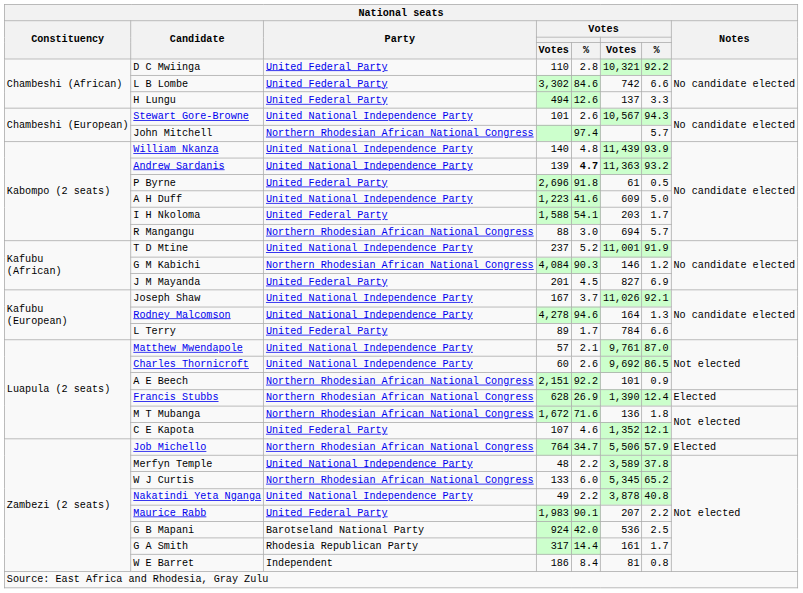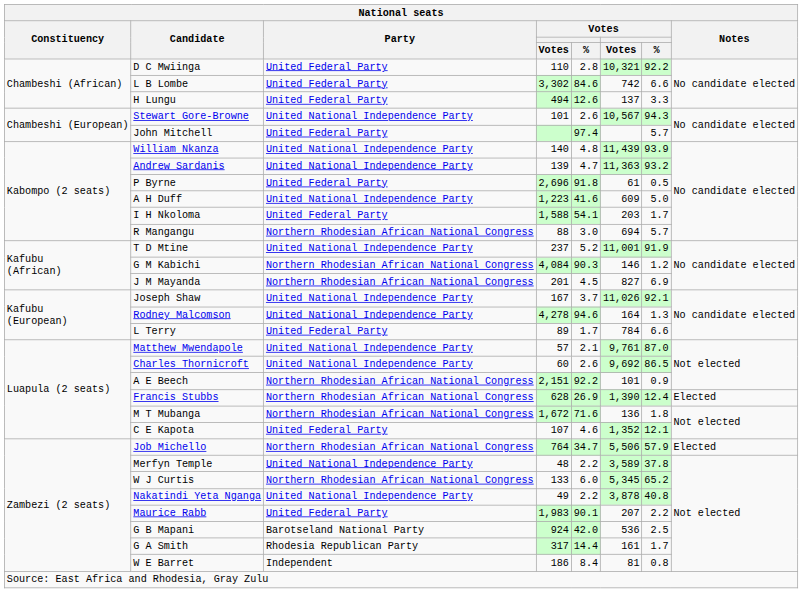 <table class=wikitable style=text-align:right>
 <tr>
 <th colspan=12>National seats</th>
 </tr>
 <tr>
 <th rowspan=3>Constituency</th>
 <th rowspan=3>Candidate</th>
 <th rowspan=3>Party</th>
 <th colspan=4>Votes</th>
 <th rowspan=3>Notes</th>
 </tr>
 <tr>
 <th colspan=2></th>
 <th colspan=2></th>
 </tr>
 <tr>
 <th>Votes</th>
 <th>%</th>
 <th>Votes</th>
 <th>%</th>
 </tr>
 <tr>
 <td rowspan=3 align=left>Chambeshi (African)</td>
 <td align=left>D C Mwiinga</td>
 <td align=left><a href='#'>United Federal Party</a></td>
 <td>110</td>
 <td>2.8</td>
 <td bgcolor=ccffcc>10,321</td>
 <td bgcolor=ccffcc>92.2</td>
 <td rowspan=3>No candidate elected</td>
 </tr>
 <tr>
 <td align=left>L B Lombe</td>
 <td align=left><a href='#'>United Federal Party</a></td>
 <td bgcolor=ccffcc>3,302</td>
 <td bgcolor=ccffcc>84.6</td>
 <td>742</td>
 <td>6.6</td>
 </tr>
 <tr>
 <td align=left>H Lungu</td>
 <td align=left><a href='#'>United Federal Party</a></td>
 <td bgcolor=ccffcc>494</td>
 <td bgcolor=ccffcc>12.6</td>
 <td>137</td>
 <td>3.3</td>
 </tr>
 <tr>
 <td rowspan=2 align=left>Chambeshi (European)</td>
 <td align=left><a href='#'>Stewart Gore-Browne</a></td>
 <td align=left><a href='#'>United National Independence Party</a></td>
 <td>101</td>
 <td>2.6</td>
 <td bgcolor=ccffcc>10,567</td>
 <td bgcolor=ccffcc>94.3</td>
 <td rowspan=2>No candidate elected</td>
 </tr>
 <tr>
 <td align=left>John Mitchell</td>
-<td align=left><a href='#'>Northern Rhodesian African National Congress</a></td>
+<td align=left><a href='#'>United Federal Party</a></td>
 <td bgcolor=ccffcc></td>
 <td bgcolor=ccffcc>97.4</td>
 <td></td>
 <td>5.7</td>
 </tr>
 <tr>
 <td align=left rowspan=6>Kabompo (2 seats)</td>
 <td align=left><a href='#'>William Nkanza</a></td>
 <td align=left><a href='#'>United National Independence Party</a></td>
 <td>140</td>
 <td>4.8</td>
 <td bgcolor=ccffcc>11,439</td>
 <td bgcolor=ccffcc>93.9</td>
 <td rowspan=6>No candidate elected</td>
 </tr>
 <tr>
 <td align=left><a href='#'>Andrew Sardanis</a></td>
 <td align="left"><a href='#'>United National Independence Party</a></td>
 <td>139</td>
-<td><strong>4.7</strong></td>
+<td>4.7</td>
 <td bgcolor=ccffcc>11,363</td>
 <td bgcolor=ccffcc>93.2</td>
 </tr>
 <tr>
 <td align=left>P Byrne</td>
 <td align=left><a href='#'>United Federal Party</a></td>
 <td bgcolor=ccffcc>2,696</td>
 <td bgcolor=ccffcc>91.8</td>
 <td>61</td>
 <td>0.5</td>
 </tr>
 <tr>
 <td align=left>A H Duff</td>
 <td align=left><a href='#'>United National Independence Party</a></td>
 <td bgcolor=ccffcc>1,223</td>
 <td bgcolor=ccffcc>41.6</td>
 <td>609</td>
 <td>5.0</td>
 </tr>
 <tr>
 <td align=left>I H Nkoloma</td>
 <td align=left><a href='#'>United Federal Party</a></td>
 <td bgcolor=ccffcc>1,588</td>
 <td bgcolor=ccffcc>54.1</td>
 <td>203</td>
 <td>1.7</td>
 </tr>
 <tr>
 <td align=left>R Mangangu</td>
 <td align=left><a href='#'>Northern Rhodesian African National Congress</a></td>
 <td>88</td>
 <td>3.0</td>
 <td>694</td>
 <td>5.7</td>
 </tr>
 <tr>
 <td align=left rowspan=3>Kafubu<br>(African)</td>
 <td align=left>T D Mtine</td>
 <td align=left><a href='#'>United National Independence Party</a></td>
 <td>237</td>
 <td>5.2</td>
 <td bgcolor=ccffcc>11,001</td>
 <td bgcolor=ccffcc>91.9</td>
 <td rowspan=3>No candidate elected</td>
 </tr>
 <tr>
 <td align=left>G M Kabichi</td>
 <td align=left><a href='#'>Northern Rhodesian African National Congress</a></td>
 <td bgcolor=ccffcc>4,084</td>
 <td bgcolor=ccffcc>90.3</td>
 <td>146</td>
 <td>1.2</td>
 </tr>
 <tr>
 <td align=left>J M  Mayanda</td>
-<td align=left><a href='#'>United Federal Party</a></td>
+<td align=left><a href='#'>Northern Rhodesian African National Congress</a></td>
 <td>201</td>
 <td>4.5</td>
 <td>827</td>
 <td>6.9</td>
 </tr>
 <tr>
 <td align=left rowspan=3>Kafubu<br>(European)</td>
 <td align=left>Joseph Shaw</td>
 <td align=left><a href='#'>United National Independence Party</a></td>
 <td>167</td>
 <td>3.7</td>
 <td bgcolor=ccffcc>11,026</td>
 <td bgcolor=ccffcc>92.1</td>
 <td rowspan=3>No candidate elected</td>
 </tr>
 <tr>
 <td align=left><a href='#'>Rodney Malcomson</a></td>
 <td align=left><a href='#'>United National Independence Party</a></td>
 <td bgcolor=ccffcc>4,278</td>
 <td bgcolor=ccffcc>94.6</td>
 <td>164</td>
 <td>1.3</td>
 </tr>
 <tr>
 <td align=left>L Terry</td>
 <td align=left><a href='#'>United Federal Party</a></td>
 <td>89</td>
 <td>1.7</td>
 <td>784</td>
 <td>6.6</td>
 </tr>
 <tr>
 <td rowspan=6 align=left>Luapula (2 seats)</td>
 <td align=left><a href='#'>Matthew Mwendapole</a></td>
 <td align=left><a href='#'>United National Independence Party</a></td>
 <td>57</td>
 <td>2.1</td>
 <td bgcolor=ccffcc>9,761</td>
 <td bgcolor=ccffcc>87.0</td>
 <td rowspan=3 align=left>Not elected</td>
 </tr>
 <tr>
 <td align=left><a href='#'>Charles Thornicroft</a></td>
 <td align=left><a href='#'>United National Independence Party</a></td>
 <td>60</td>
 <td>2.6</td>
 <td bgcolor=ccffcc>9,692</td>
 <td bgcolor=ccffcc>86.5</td>
 </tr>
 <tr>
 <td align=left>A E Beech</td>
 <td align=left><a href='#'>Northern Rhodesian African National Congress</a></td>
 <td bgcolor=ccffcc>2,151</td>
 <td bgcolor=ccffcc>92.2</td>
 <td>101</td>
 <td>0.9</td>
 </tr>
 <tr>
 <td align=left><a href='#'>Francis Stubbs</a></td>
 <td align=left><a href='#'>Northern Rhodesian African National Congress</a></td>
 <td bgcolor=ccffcc>628</td>
 <td bgcolor=ccffcc>26.9</td>
 <td bgcolor=ccffcc>1,390</td>
 <td bgcolor=ccffcc>12.4</td>
 <td align=left>Elected</td>
 </tr>
 <tr>
 <td align=left>M T Mubanga</td>
 <td align=left><a href='#'>Northern Rhodesian African National Congress</a></td>
 <td bgcolor=ccffcc>1,672</td>
 <td bgcolor=ccffcc>71.6</td>
 <td>136</td>
 <td>1.8</td>
 <td rowspan=2 align=left>Not elected</td>
 </tr>
 <tr>
 <td align=left>C E Kapota</td>
 <td align=left><a href='#'>United Federal Party</a></td>
 <td>107</td>
 <td>4.6</td>
 <td bgcolor=ccffcc>1,352</td>
 <td bgcolor=ccffcc>12.1</td>
 </tr>
 <tr>
 <td align=left rowspan=8>Zambezi (2 seats)</td>
 <td align=left><a href='#'>Job Michello</a></td>
 <td><a href='#'>Northern Rhodesian African National Congress</a></td>
 <td bgcolor=ccffcc>764</td>
 <td bgcolor=ccffcc>34.7</td>
 <td bgcolor=ccffcc>5,506</td>
 <td bgcolor=ccffcc>57.9</td>
 <td align=left>Elected</td>
 </tr>
 <tr>
 <td align=left>Merfyn Temple</td>
 <td align=left><a href='#'>United National Independence Party</a></td>
 <td>48</td>
 <td>2.2</td>
 <td bgcolor=ccffcc>3,589</td>
 <td bgcolor=ccffcc>37.8</td>
 <td rowspan=7 align=left>Not elected</td>
 </tr>
 <tr>
 <td align=left>W J Curtis</td>
 <td><a href='#'>Northern Rhodesian African National Congress</a></td>
 <td>133</td>
 <td>6.0</td>
 <td bgcolor=ccffcc>5,345</td>
 <td bgcolor=ccffcc>65.2</td>
 </tr>
 <tr>
 <td align=left><a href='#'>Nakatindi Yeta Nganga</a></td>
 <td align=left><a href='#'>United National Independence Party</a></td>
 <td>49</td>
 <td>2.2</td>
 <td bgcolor=ccffcc>3,878</td>
 <td bgcolor=ccffcc>40.8</td>
 </tr>
 <tr>
 <td align=left><a href='#'>Maurice Rabb</a></td>
 <td align=left><a href='#'>United Federal Party</a></td>
 <td bgcolor=ccffcc>1,983</td>
 <td bgcolor=ccffcc>90.1</td>
 <td>207</td>
 <td>2.2</td>
 </tr>
 <tr>
 <td align=left>G B Mapani</td>
 <td align=left>Barotseland National Party</td>
 <td bgcolor=ccffcc>924</td>
 <td bgcolor=ccffcc>42.0</td>
 <td>536</td>
 <td>2.5</td>
 </tr>
 <tr>
 <td align=left>G A Smith</td>
 <td align=left>Rhodesia Republican Party</td>
 <td bgcolor=ccffcc>317</td>
 <td bgcolor=ccffcc>14.4</td>
 <td>161</td>
 <td>1.7</td>
 </tr>
 <tr>
 <td align=left>W E Barret</td>
 <td align=left>Independent</td>
 <td>186</td>
 <td>8.4</td>
 <td>81</td>
 <td>0.8</td>
 </tr>
 <tr>
 <td colspan=8 align=left>Source: East Africa and Rhodesia, Gray Zulu</td>
 </tr>
 </table>
